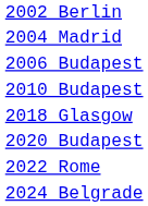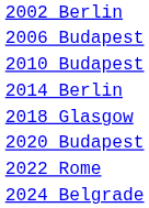 <table>
 <tr>
 <td><a href='#'>2002 Berlin</a></td>
-<td></td>
-<td></td>
-<td></td>
-</tr>
-<tr>
-<td><a href='#'>2004 Madrid</a></td>
 <td></td>
 <td></td>
 <td></td>
 </tr>
 <tr>
 <td><a href='#'>2006 Budapest</a></td>
 <td></td>
 <td></td>
 <td></td>
 </tr>
 <tr>
 <td><a href='#'>2010 Budapest</a></td>
+<td></td>
+<td></td>
+<td></td>
+</tr>
+<tr>
+<td><a href='#'>2014 Berlin</a></td>
 <td></td>
 <td></td>
 <td></td>
 </tr>
 <tr>
 <td><a href='#'>2018 Glasgow</a></td>
 <td></td>
 <td></td>
 <td></td>
 </tr>
 <tr>
 <td><a href='#'>2020 Budapest</a></td>
 <td></td>
 <td></td>
 <td></td>
 </tr>
 <tr>
 <td><a href='#'>2022 Rome</a></td>
 <td></td>
 <td></td>
 <td></td>
 </tr>
 <tr>
 <td><a href='#'>2024 Belgrade</a></td>
 <td></td>
 <td></td>
 <td></td>
 </tr>
 </table>
